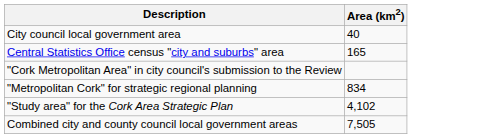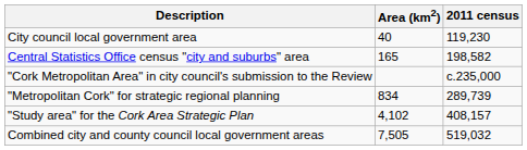 <table class="wikitable">
 <tr>
 <th>Description</th>
 <th>Area (km<sup>2</sup>)</th>
+<th>2011 census</th>
 </tr>
 <tr>
 <td>City council local government area</td>
 <td>40</td>
+<td>119,230</td>
 </tr>
 <tr>
 <td><a href='#'>Central Statistics Office</a> census "<a href='#'>city and suburbs</a>" area</td>
 <td>165</td>
+<td>198,582</td>
 </tr>
 <tr>
 <td>"Cork Metropolitan Area" in city council's submission to the Review</td>
 <td></td>
+<td>c.235,000</td>
 </tr>
 <tr>
 <td>"Metropolitan Cork" for strategic regional planning</td>
 <td>834</td>
+<td>289,739</td>
 </tr>
 <tr>
 <td>"Study area" for the <em>Cork Area Strategic Plan</em></td>
 <td>4,102</td>
+<td>408,157</td>
 </tr>
 <tr>
 <td>Combined city and county council local government areas</td>
 <td>7,505</td>
+<td>519,032</td>
 </tr>
 </table>
